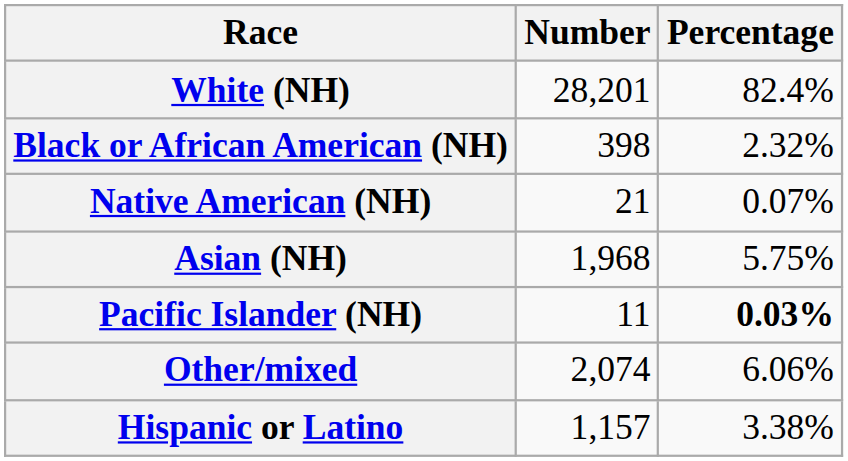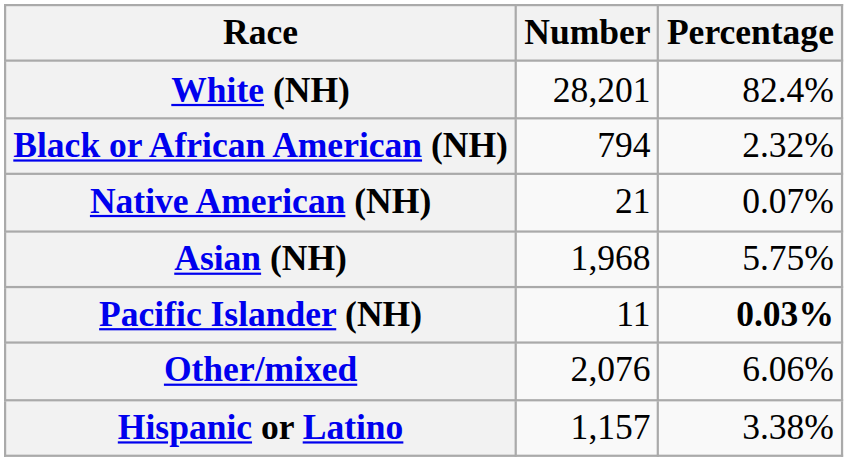 <table class="wikitable" style="text-align:right">
 <tr>
 <th scope="col">Race</th>
 <th scope="col">Number</th>
 <th scope="col">Percentage</th>
 </tr>
 <tr>
 <th scope="row"><a href='#'>White</a> (NH)</th>
 <td>28,201</td>
 <td>82.4%</td>
 </tr>
 <tr>
 <th scope="row"><a href='#'>Black or African American</a> (NH)</th>
-<td>398</td>
+<td>794</td>
 <td>2.32%</td>
 </tr>
 <tr>
 <th scope="row"><a href='#'>Native American</a> (NH)</th>
 <td>21</td>
 <td>0.07%</td>
 </tr>
 <tr>
 <th scope="row"><a href='#'>Asian</a> (NH)</th>
 <td>1,968</td>
 <td>5.75%</td>
 </tr>
 <tr>
 <th scope="row"><a href='#'>Pacific Islander</a> (NH)</th>
 <td>11</td>
 <td><strong>0.03%</strong></td>
 </tr>
 <tr>
 <th scope="row"><a href='#'>Other/mixed</a></th>
-<td>2,074</td>
+<td>2,076</td>
 <td>6.06%</td>
 </tr>
 <tr>
 <th scope="row"><a href='#'>Hispanic</a> or <a href='#'>Latino</a></th>
 <td>1,157</td>
 <td>3.38%</td>
 </tr>
 </table>
